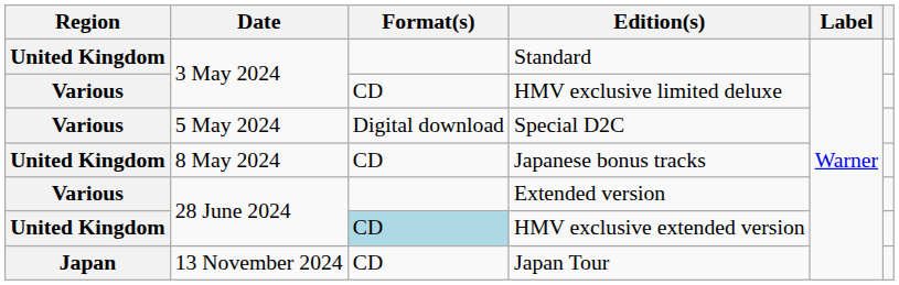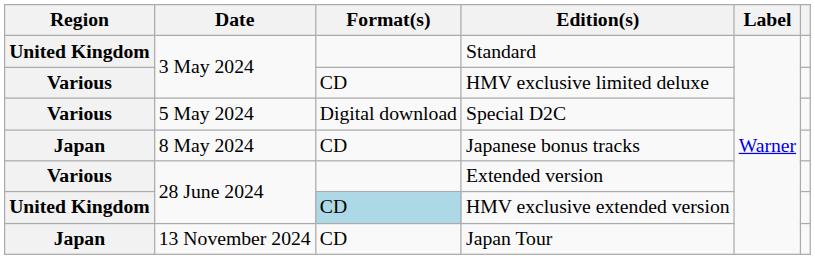 <table class="wikitable plainrowheaders">
 <tr>
 <th scope="col">Region</th>
 <th scope="col">Date</th>
 <th scope="col">Format(s)</th>
 <th scope="col">Edition(s)</th>
 <th scope="col">Label</th>
 <th scope="col"></th>
 </tr>
 <tr>
 <th scope="row">United Kingdom</th>
 <td rowspan="2">3 May 2024</td>
 <td></td>
 <td>Standard</td>
 <td rowspan="7"><a href='#'>Warner</a></td>
 <td align="center"></td>
 </tr>
 <tr>
 <th scope="row" rowspan="1">Various</th>
 <td>CD</td>
 <td>HMV exclusive limited deluxe</td>
 <td align="center"></td>
 </tr>
 <tr>
 <th scope="row">Various</th>
 <td>5 May 2024</td>
 <td>Digital download</td>
 <td>Special D2C</td>
 <td align="center"></td>
 </tr>
 <tr>
-<th scope="row">United Kingdom</th>
+<th scope="row">Japan</th>
 <td>8 May 2024</td>
 <td>CD</td>
 <td>Japanese bonus tracks</td>
 <td align="center"></td>
 </tr>
 <tr>
 <th scope="row" rowspan="1">Various</th>
 <td rowspan="2">28 June 2024</td>
 <td></td>
 <td>Extended version</td>
 <td align="center"></td>
 </tr>
 <tr>
 <th scope="row">United Kingdom</th>
 <td style="background: lightblue;">CD</td>
 <td>HMV exclusive extended version</td>
 <td align="center"></td>
 </tr>
 <tr>
 <th scope="row">Japan</th>
 <td>13 November 2024</td>
 <td>CD</td>
 <td>Japan Tour</td>
 <td align="center"></td>
 </tr>
 </table>
